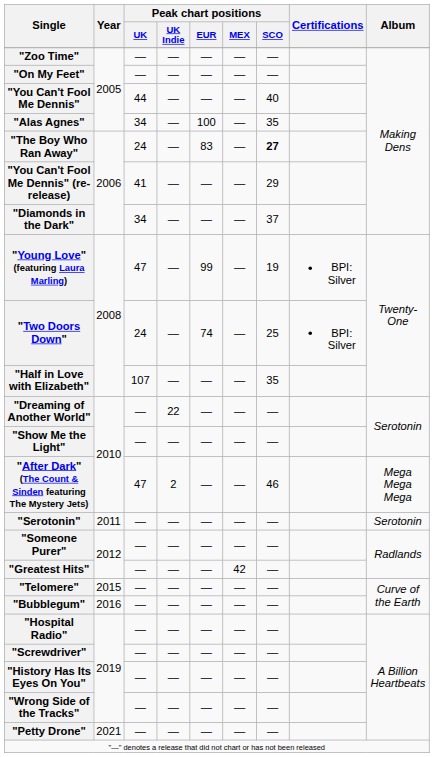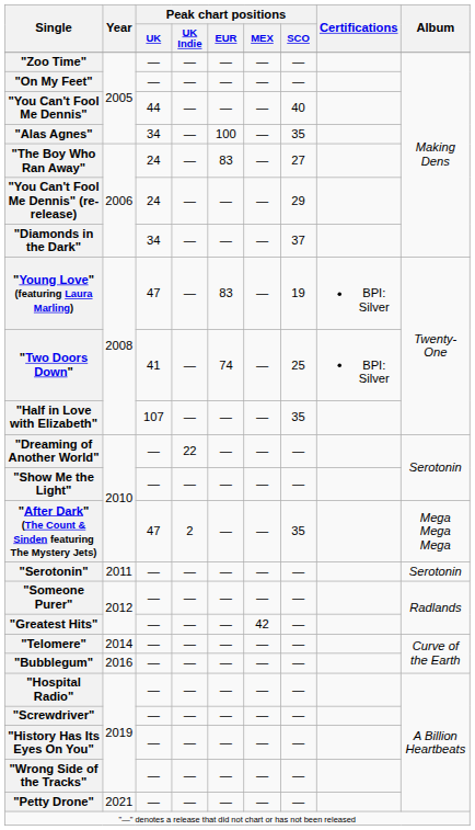 <table class="wikitable plainrowheaders" style="text-align:center;">
 <tr>
 <th scope="col" rowspan="2">Single</th>
 <th scope="col" rowspan="2">Year</th>
 <th scope="col" colspan="5">Peak chart positions</th>
 <th scope="col" rowspan="2"><a href='#'>Certifications</a></th>
 <th scope="col" rowspan="2">Album</th>
 </tr>
 <tr>
 <th scope="col" style="width:3em;font-size:85%;"><a href='#'>UK</a><br></th>
 <th scope="col" style="width:3em;font-size:85%;"><a href='#'>UK<br>Indie</a><br></th>
 <th scope="col" style="width:3em;font-size:85%;"><a href='#'>EUR</a></th>
 <th scope="col" style="width:3em;font-size:85%;"><a href='#'>MEX</a><br></th>
 <th scope="col" style="width:3em;font-size:85%;"><a href='#'>SCO</a><br></th>
 </tr>
 <tr>
 </tr>
 <tr>
 <th scope="row">"Zoo Time"</th>
 <td rowspan="4">2005</td>
 <td>—</td>
 <td>—</td>
 <td>—</td>
 <td>—</td>
 <td>—</td>
 <td></td>
 <td rowspan="7"><em>Making Dens</em></td>
 </tr>
 <tr>
 <th scope="row">"On My Feet" </th>
 <td>—</td>
 <td>—</td>
 <td>—</td>
 <td>—</td>
 <td>—</td>
 <td></td>
 </tr>
 <tr>
 <th scope="row">"You Can't Fool Me Dennis"</th>
 <td>44</td>
 <td>—</td>
 <td>—</td>
 <td>—</td>
 <td>40</td>
 <td></td>
 </tr>
 <tr>
 <th scope="row">"Alas Agnes"</th>
 <td>34</td>
 <td>—</td>
 <td>100</td>
 <td>—</td>
 <td>35</td>
 <td></td>
 </tr>
 <tr>
 <th scope="row">"The Boy Who Ran Away"</th>
 <td rowspan="3">2006</td>
 <td>24</td>
 <td>—</td>
 <td>83</td>
 <td>—</td>
-<td><strong>27</strong></td>
+<td>27</td>
 <td></td>
 </tr>
 <tr>
 <th scope="row">"You Can't Fool Me Dennis" (re-release)</th>
-<td>41</td>
+<td>24</td>
 <td>—</td>
 <td>—</td>
 <td>—</td>
 <td>29</td>
 <td></td>
 </tr>
 <tr>
 <th scope="row">"Diamonds in the Dark"</th>
 <td>34</td>
 <td>—</td>
 <td>—</td>
 <td>—</td>
 <td>37</td>
 <td></td>
 </tr>
 <tr>
 <th scope="row">"<a href='#'>Young Love</a>"<br><small>(featuring <a href='#'>Laura Marling</a>)</small></th>
 <td rowspan="3">2008</td>
 <td>47</td>
 <td>—</td>
-<td>99</td>
+<td>83</td>
 <td>—</td>
 <td>19</td>
 <td><br><ul><li>BPI: Silver</li></ul></td>
 <td rowspan="3"><em>Twenty-One</em></td>
 </tr>
 <tr>
 <th scope="row">"<a href='#'>Two Doors Down</a>"</th>
-<td>24</td>
+<td>41</td>
 <td>—</td>
 <td>74</td>
 <td>—</td>
 <td>25</td>
 <td><br><ul><li>BPI: Silver</li></ul></td>
 </tr>
 <tr>
 <th scope="row">"Half in Love with Elizabeth"</th>
 <td>107</td>
 <td>—</td>
 <td>—</td>
 <td>—</td>
 <td>35</td>
 <td></td>
 </tr>
 <tr>
 <th scope="row">"Dreaming of Another World"</th>
 <td rowspan=3>2010</td>
 <td>—</td>
 <td>22</td>
 <td>—</td>
 <td>—</td>
 <td>—</td>
 <td></td>
 <td rowspan="2"><em>Serotonin</em></td>
 </tr>
 <tr>
 <th scope="row">"Show Me the Light"</th>
 <td>—</td>
 <td>—</td>
 <td>—</td>
 <td>—</td>
 <td>—</td>
 <td></td>
 </tr>
 <tr>
 <th scope="row">"<a href='#'>After Dark</a>"<br><small>(<a href='#'>The Count & Sinden</a> featuring The Mystery Jets)</small></th>
 <td>47</td>
 <td>2</td>
 <td>—</td>
 <td>—</td>
-<td>46</td>
+<td>35</td>
 <td></td>
 <td><em>Mega Mega Mega</em></td>
 </tr>
 <tr>
 <th scope="row">"Serotonin"</th>
 <td>2011</td>
 <td>—</td>
 <td>—</td>
 <td>—</td>
 <td>—</td>
 <td>—</td>
 <td></td>
 <td><em>Serotonin</em></td>
 </tr>
 <tr>
 <th scope="row">"Someone Purer"</th>
 <td rowspan="2">2012</td>
 <td>—</td>
 <td>—</td>
 <td>—</td>
 <td>—</td>
 <td>—</td>
 <td></td>
 <td rowspan="2"><em>Radlands</em></td>
 </tr>
 <tr>
 <th scope="row">"Greatest Hits"</th>
 <td>—</td>
 <td>—</td>
 <td>—</td>
 <td>42</td>
 <td>—</td>
 <td></td>
 </tr>
 <tr>
 <th scope="row">"Telomere"</th>
-<td>2015</td>
+<td>2014</td>
 <td>—</td>
 <td>—</td>
 <td>—</td>
 <td>—</td>
 <td>—</td>
 <td></td>
 <td rowspan="2"><em>Curve of the Earth</em></td>
 </tr>
 <tr>
 <th scope="row">"Bubblegum"</th>
 <td>2016</td>
 <td>—</td>
 <td>—</td>
 <td>—</td>
 <td>—</td>
 <td>—</td>
 <td></td>
 </tr>
 <tr>
 <th scope="row">"Hospital Radio"</th>
 <td rowspan="4">2019</td>
 <td>—</td>
 <td>—</td>
 <td>—</td>
 <td>—</td>
 <td>—</td>
 <td></td>
 <td rowspan="5"><em>A Billion Heartbeats</em></td>
 </tr>
 <tr>
 <th scope="row">"Screwdriver"</th>
 <td>—</td>
 <td>—</td>
 <td>—</td>
 <td>—</td>
 <td>—</td>
 <td></td>
 </tr>
 <tr>
 <th scope="row">"History Has Its Eyes On You"</th>
 <td>—</td>
 <td>—</td>
 <td>—</td>
 <td>—</td>
 <td>—</td>
 <td></td>
 </tr>
 <tr>
 <th scope="row">"Wrong Side of the Tracks"</th>
 <td>—</td>
 <td>—</td>
 <td>—</td>
 <td>—</td>
 <td>—</td>
 <td></td>
 </tr>
 <tr>
 <th scope="row">"Petty Drone"</th>
 <td>2021</td>
 <td>—</td>
 <td>—</td>
 <td>—</td>
 <td>—</td>
 <td>—</td>
 <td></td>
 </tr>
 <tr>
 <td colspan="10" style="text-align:center; font-size:8pt;">"—" denotes a release that did not chart or has not been released</td>
 </tr>
 </table>
